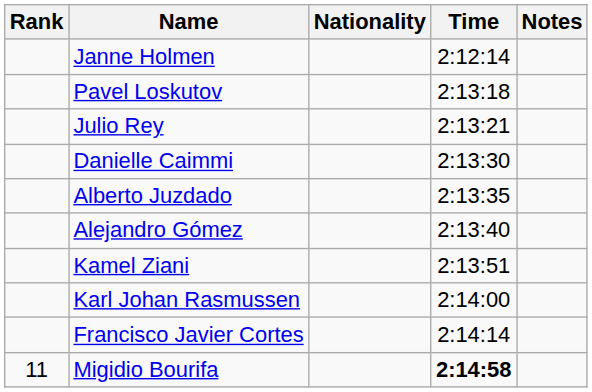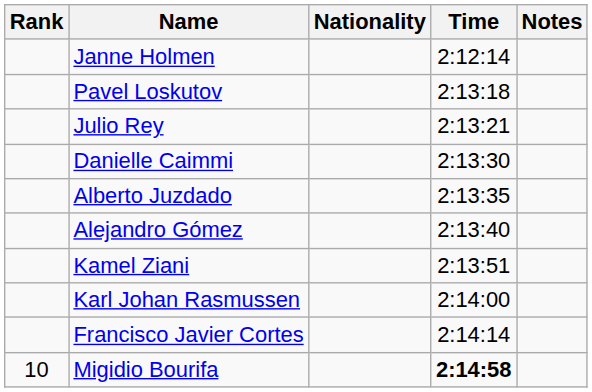 <table class="wikitable" style="text-align:center;">
 <tr>
 <th>Rank</th>
 <th>Name</th>
 <th>Nationality</th>
 <th>Time</th>
 <th>Notes</th>
 </tr>
 <tr>
 <td></td>
 <td align=left><a href='#'>Janne Holmen</a></td>
 <td align=left></td>
 <td>2:12:14</td>
 <td></td>
 </tr>
 <tr>
 <td></td>
 <td align=left><a href='#'>Pavel Loskutov</a></td>
 <td align=left></td>
 <td>2:13:18</td>
 <td></td>
 </tr>
 <tr>
 <td></td>
 <td align=left><a href='#'>Julio Rey</a></td>
 <td align=left></td>
 <td>2:13:21</td>
 <td></td>
 </tr>
 <tr>
 <td></td>
 <td align=left><a href='#'>Danielle Caimmi</a></td>
 <td align=left></td>
 <td>2:13:30</td>
 <td></td>
 </tr>
 <tr>
 <td></td>
 <td align=left><a href='#'>Alberto Juzdado</a></td>
 <td align=left></td>
 <td>2:13:35</td>
 <td></td>
 </tr>
 <tr>
 <td></td>
 <td align=left><a href='#'>Alejandro Gómez</a></td>
 <td align=left></td>
 <td>2:13:40</td>
 <td></td>
 </tr>
 <tr>
 <td></td>
 <td align=left><a href='#'>Kamel Ziani</a></td>
 <td align=left></td>
 <td>2:13:51</td>
 <td></td>
 </tr>
 <tr>
 <td></td>
 <td align=left><a href='#'>Karl Johan Rasmussen</a></td>
 <td align=left></td>
 <td>2:14:00</td>
 <td></td>
 </tr>
 <tr>
 <td></td>
 <td align=left><a href='#'>Francisco Javier Cortes</a></td>
 <td align=left></td>
 <td>2:14:14</td>
 <td></td>
 </tr>
 <tr>
-<td>11</td>
+<td>10</td>
 <td align=left><a href='#'>Migidio Bourifa</a></td>
 <td align=left></td>
 <td><strong>2:14:58</strong></td>
 <td></td>
 </tr>
 </table>
